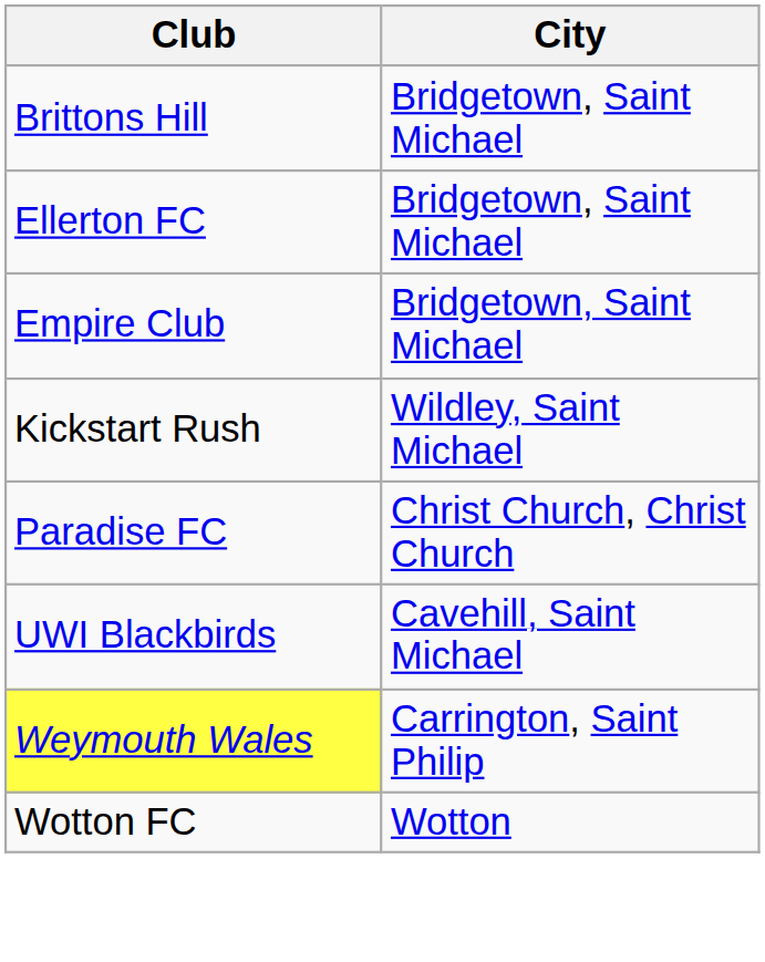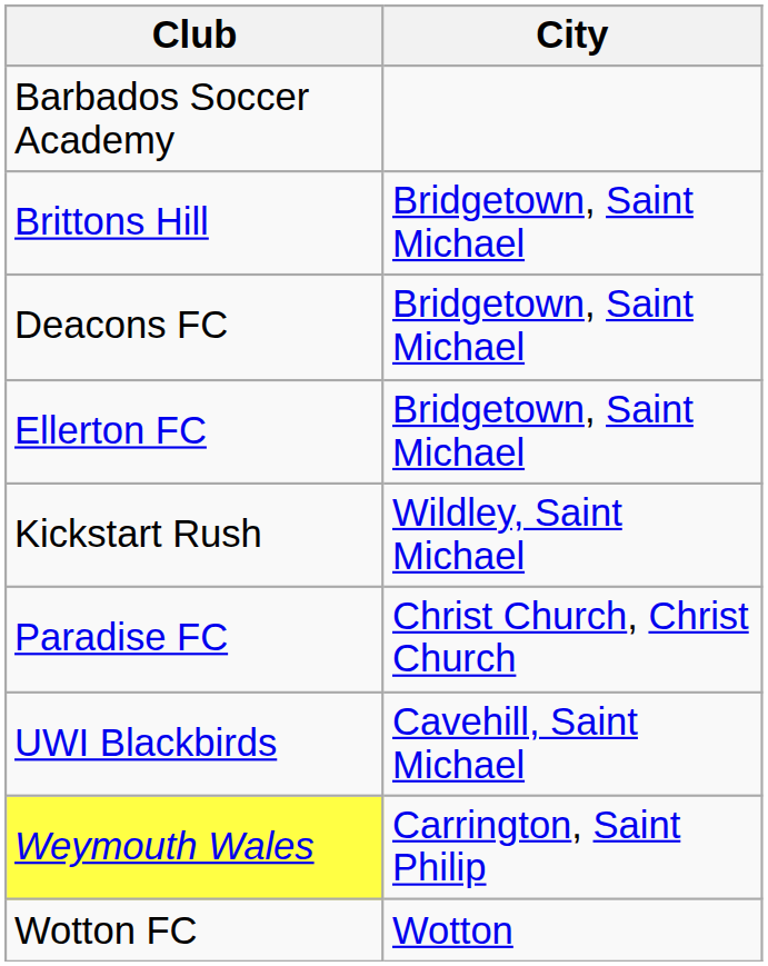 <table class="wikitable">
 <tr>
 <th width="150px">Club</th>
 <th width="150px">City</th>
 </tr>
 <tr>
+<td>Barbados Soccer Academy</td>
+<td></td>
+</tr>
+<tr>
 <td><a href='#'>Brittons Hill</a></td>
+<td><a href='#'>Bridgetown</a>, <a href='#'>Saint Michael</a></td>
+</tr>
+<tr>
+<td>Deacons FC</td>
 <td><a href='#'>Bridgetown</a>, <a href='#'>Saint Michael</a></td>
 </tr>
 <tr>
 <td><a href='#'>Ellerton FC</a></td>
 <td><a href='#'>Bridgetown</a>, <a href='#'>Saint Michael</a></td>
-</tr>
-<tr>
-<td><a href='#'>Empire Club</a></td>
-<td><a href='#'>Bridgetown, Saint Michael</a></td>
 </tr>
 <tr>
 <td>Kickstart Rush</td>
 <td><a href='#'>Wildley, Saint Michael</a></td>
 </tr>
 <tr>
 <td><a href='#'>Paradise FC</a></td>
 <td><a href='#'>Christ Church</a>, <a href='#'>Christ Church</a></td>
 </tr>
 <tr>
 <td><a href='#'>UWI Blackbirds</a></td>
 <td><a href='#'>Cavehill, Saint Michael</a></td>
 </tr>
 <tr>
 <td style="background:#FFFF44"><em><a href='#'>Weymouth Wales</a></em></td>
 <td><a href='#'>Carrington</a>, <a href='#'>Saint Philip</a></td>
 </tr>
 <tr>
 <td>Wotton FC</td>
 <td><a href='#'>Wotton</a></td>
 </tr>
 </table>
